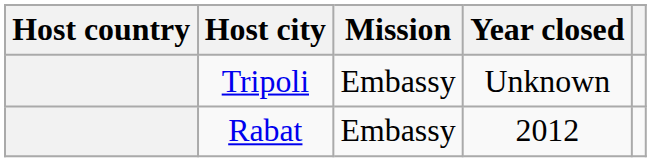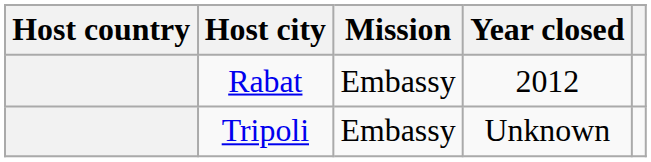 <table class="wikitable plainrowheaders" style="text-align:center;">
 <tr>
 <th scope="col">Host country</th>
 <th scope="col">Host city</th>
 <th scope="col">Mission</th>
 <th scope="col">Year closed</th>
 <th scope="col"></th>
 </tr>
 <tr>
 <th scope="row"></th>
+<td><a href='#'>Rabat</a></td>
+<td>Embassy</td>
+<td>2012</td>
+<td></td>
+</tr>
+<tr>
+<th scope="row"></th>
 <td><a href='#'>Tripoli</a></td>
 <td>Embassy</td>
 <td>Unknown</td>
 <td></td>
 </tr>
-<tr>
-<th scope="row"></th>
-<td><a href='#'>Rabat</a></td>
-<td>Embassy</td>
-<td>2012</td>
-<td></td>
-</tr>
 </table>
